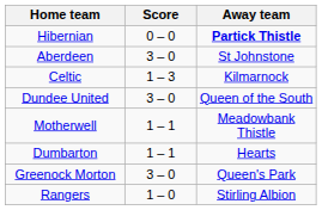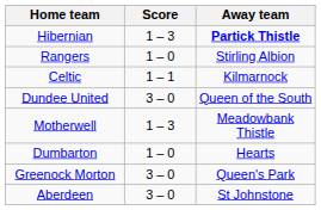 <table class="wikitable" style="text-align: center">
 <tr>
 <th width=140>Home team</th>
 <th width=80>Score</th>
 <th width=140>Away team</th>
 </tr>
 <tr>
 <td><a href='#'>Hibernian</a></td>
-<td>0 – 0</td>
+<td>1 – 3</td>
 <td><strong><a href='#'>Partick Thistle</a></strong></td>
 </tr>
 <tr>
-<td><a href='#'>Aberdeen</a></td>
-<td>3 – 0</td>
-<td><a href='#'>St Johnstone</a></td>
+<td><a href='#'>Rangers</a></td>
+<td>1 – 0</td>
+<td><a href='#'>Stirling Albion</a></td>
 </tr>
 <tr>
 <td><a href='#'>Celtic</a></td>
-<td>1 – 3</td>
+<td>1 – 1</td>
 <td><a href='#'>Kilmarnock</a></td>
 </tr>
 <tr>
 <td><a href='#'>Dundee United</a></td>
 <td>3 – 0</td>
 <td><a href='#'>Queen of the South</a></td>
 </tr>
 <tr>
 <td><a href='#'>Motherwell</a></td>
-<td>1 – 1</td>
+<td>1 – 3</td>
 <td><a href='#'>Meadowbank Thistle</a></td>
 </tr>
 <tr>
 <td><a href='#'>Dumbarton</a></td>
-<td>1 – 1</td>
+<td>1 – 0</td>
 <td><a href='#'>Hearts</a></td>
 </tr>
 <tr>
 <td><a href='#'>Greenock Morton</a></td>
 <td>3 – 0</td>
 <td><a href='#'>Queen's Park</a></td>
 </tr>
 <tr>
-<td><a href='#'>Rangers</a></td>
-<td>1 – 0</td>
-<td><a href='#'>Stirling Albion</a></td>
+<td><a href='#'>Aberdeen</a></td>
+<td>3 – 0</td>
+<td><a href='#'>St Johnstone</a></td>
 </tr>
 </table>
